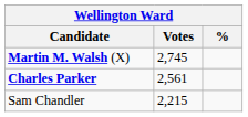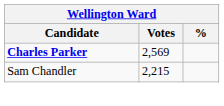 <table class="wikitable">
 <tr>
 <th colspan="3"><a href='#'>Wellington Ward</a></th>
 </tr>
 <tr>
 <th style="width: 170px">Candidate</th>
 <th style="width: 50px">Votes</th>
 <th style="width: 40px">%</th>
 </tr>
 <tr>
-<td><strong><a href='#'>Martin M. Walsh</a></strong> (X)</td>
-<td>2,745</td>
-<td></td>
-</tr>
-<tr>
 <td><strong><a href='#'>Charles Parker</a></strong></td>
-<td>2,561</td>
+<td>2,569</td>
 <td></td>
 </tr>
 <tr>
 <td>Sam Chandler</td>
 <td>2,215</td>
 <td></td>
 </tr>
 </table>
